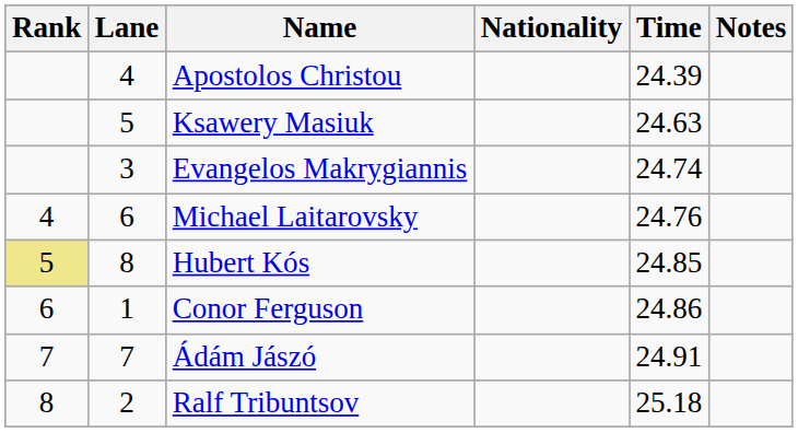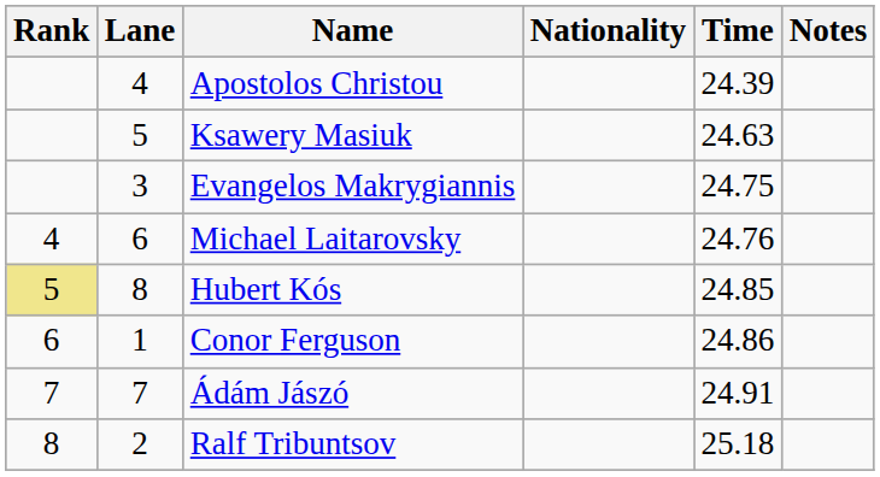 <table class="wikitable sortable" style="text-align:center">
 <tr>
 <th>Rank</th>
 <th>Lane</th>
 <th>Name</th>
 <th>Nationality</th>
 <th>Time</th>
 <th>Notes</th>
 </tr>
 <tr>
 <td></td>
 <td>4</td>
 <td align=left><a href='#'>Apostolos Christou</a></td>
 <td align=left></td>
 <td>24.39</td>
 <td></td>
 </tr>
 <tr>
 <td></td>
 <td>5</td>
 <td align=left><a href='#'>Ksawery Masiuk</a></td>
 <td align=left></td>
 <td>24.63</td>
 <td></td>
 </tr>
 <tr>
 <td></td>
 <td>3</td>
 <td align=left><a href='#'>Evangelos Makrygiannis</a></td>
 <td align=left></td>
-<td>24.74</td>
+<td>24.75</td>
 <td></td>
 </tr>
 <tr>
 <td>4</td>
 <td>6</td>
 <td align=left><a href='#'>Michael Laitarovsky</a></td>
 <td align=left></td>
 <td>24.76</td>
 <td></td>
 </tr>
 <tr>
 <td style="background: khaki;">5</td>
 <td>8</td>
 <td align=left><a href='#'>Hubert Kós</a></td>
 <td align=left></td>
 <td>24.85</td>
 <td></td>
 </tr>
 <tr>
 <td>6</td>
 <td>1</td>
 <td align=left><a href='#'>Conor Ferguson</a></td>
 <td align=left></td>
 <td>24.86</td>
 <td></td>
 </tr>
 <tr>
 <td>7</td>
 <td>7</td>
 <td align=left><a href='#'>Ádám Jászó</a></td>
 <td align=left></td>
 <td>24.91</td>
 <td></td>
 </tr>
 <tr>
 <td>8</td>
 <td>2</td>
 <td align=left><a href='#'>Ralf Tribuntsov</a></td>
 <td align=left></td>
 <td>25.18</td>
 <td></td>
 </tr>
 </table>
